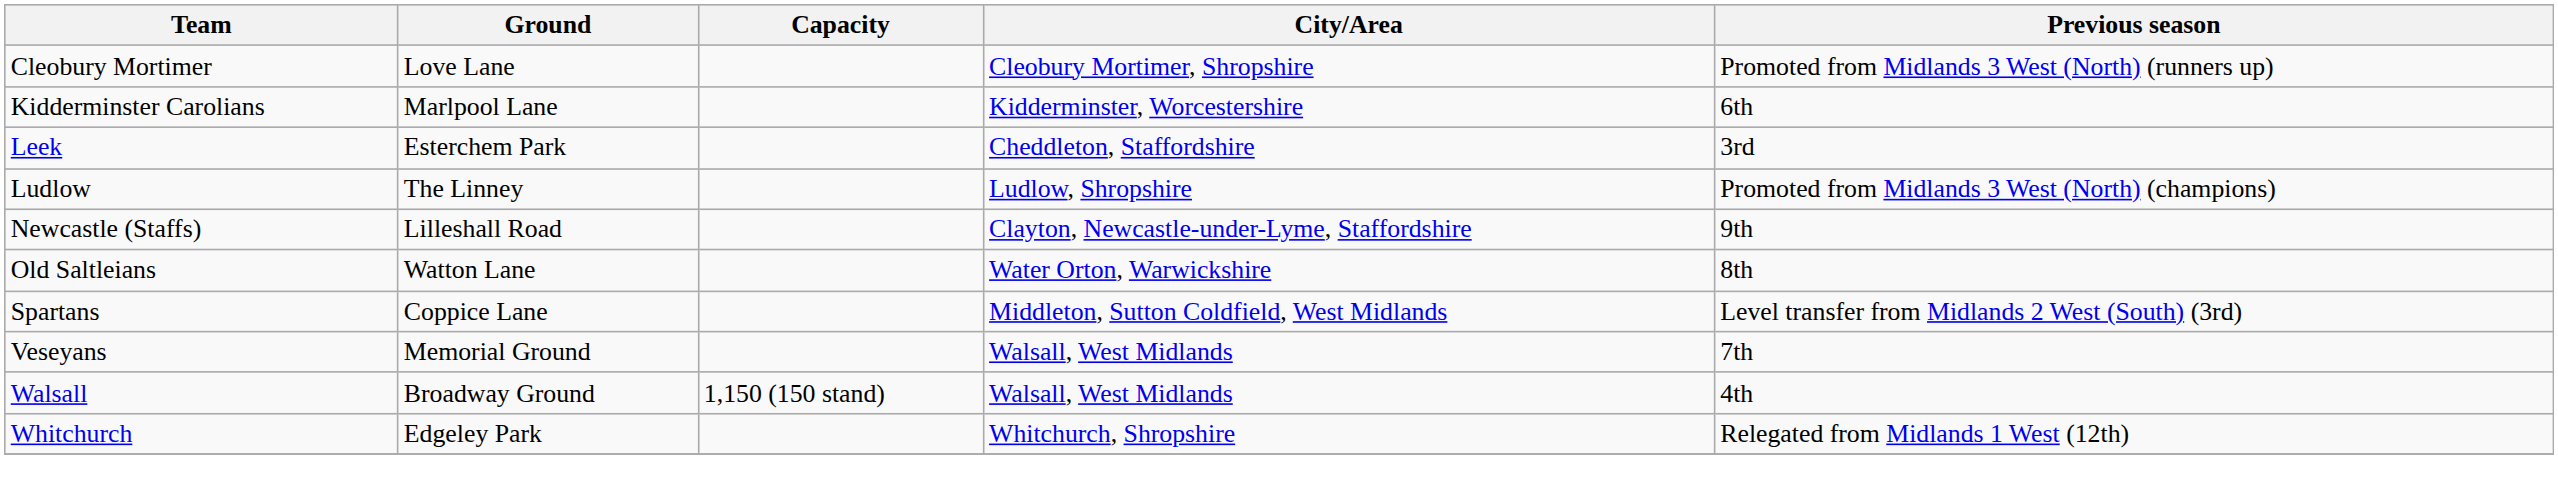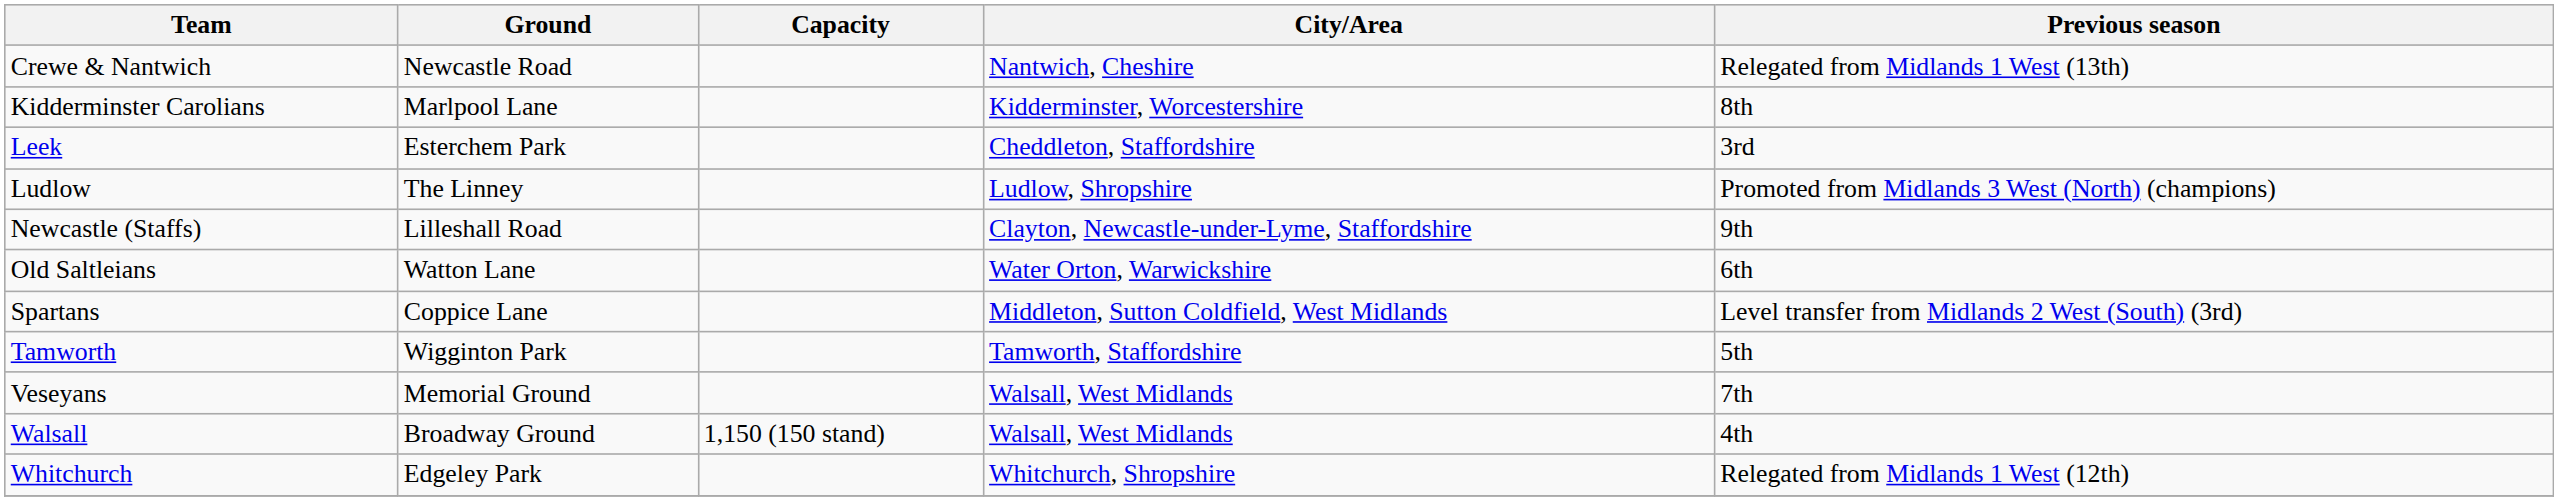 <table class="wikitable sortable" width=100%>
 <tr>
 <th>Team</th>
 <th>Ground</th>
 <th>Capacity</th>
 <th>City/Area</th>
 <th>Previous season</th>
 </tr>
 <tr>
-<td>Cleobury Mortimer</td>
-<td>Love Lane</td>
+<td>Crewe & Nantwich</td>
+<td>Newcastle Road</td>
 <td></td>
-<td><a href='#'>Cleobury Mortimer</a>, <a href='#'>Shropshire</a></td>
-<td>Promoted from <a href='#'>Midlands 3 West (North)</a> (runners up)</td>
+<td><a href='#'>Nantwich</a>, <a href='#'>Cheshire</a></td>
+<td>Relegated from <a href='#'>Midlands 1 West</a> (13th)</td>
 </tr>
 <tr>
 <td>Kidderminster Carolians</td>
 <td>Marlpool Lane</td>
 <td></td>
 <td><a href='#'>Kidderminster</a>, <a href='#'>Worcestershire</a></td>
-<td>6th</td>
+<td>8th</td>
 </tr>
 <tr>
 <td><a href='#'>Leek</a></td>
 <td>Esterchem Park</td>
 <td></td>
 <td><a href='#'>Cheddleton</a>, <a href='#'>Staffordshire</a></td>
 <td>3rd</td>
 </tr>
 <tr>
 <td>Ludlow</td>
 <td>The Linney</td>
 <td></td>
 <td><a href='#'>Ludlow</a>, <a href='#'>Shropshire</a></td>
 <td>Promoted from <a href='#'>Midlands 3 West (North)</a> (champions)</td>
 </tr>
 <tr>
 <td>Newcastle (Staffs)</td>
 <td>Lilleshall Road</td>
 <td></td>
 <td><a href='#'>Clayton</a>, <a href='#'>Newcastle-under-Lyme</a>, <a href='#'>Staffordshire</a></td>
 <td>9th</td>
 </tr>
 <tr>
 <td>Old Saltleians</td>
 <td>Watton Lane</td>
 <td></td>
 <td><a href='#'>Water Orton</a>, <a href='#'>Warwickshire</a></td>
-<td>8th</td>
+<td>6th</td>
 </tr>
 <tr>
 <td>Spartans</td>
 <td>Coppice Lane</td>
 <td></td>
 <td><a href='#'>Middleton</a>, <a href='#'>Sutton Coldfield</a>, <a href='#'>West Midlands</a></td>
 <td>Level transfer from <a href='#'>Midlands 2 West (South)</a> (3rd)</td>
+</tr>
+<tr>
+<td><a href='#'>Tamworth</a></td>
+<td>Wigginton Park</td>
+<td></td>
+<td><a href='#'>Tamworth</a>, <a href='#'>Staffordshire</a></td>
+<td>5th</td>
 </tr>
 <tr>
 <td>Veseyans</td>
 <td>Memorial Ground</td>
 <td></td>
 <td><a href='#'>Walsall</a>, <a href='#'>West Midlands</a></td>
 <td>7th</td>
 </tr>
 <tr>
 <td><a href='#'>Walsall</a></td>
 <td>Broadway Ground</td>
 <td>1,150 (150 stand)</td>
 <td><a href='#'>Walsall</a>, <a href='#'>West Midlands</a></td>
 <td>4th</td>
 </tr>
 <tr>
 <td><a href='#'>Whitchurch</a></td>
 <td>Edgeley Park</td>
 <td></td>
 <td><a href='#'>Whitchurch</a>, <a href='#'>Shropshire</a></td>
 <td>Relegated from <a href='#'>Midlands 1 West</a> (12th)</td>
 </tr>
 <tr>
 </tr>
 </table>
